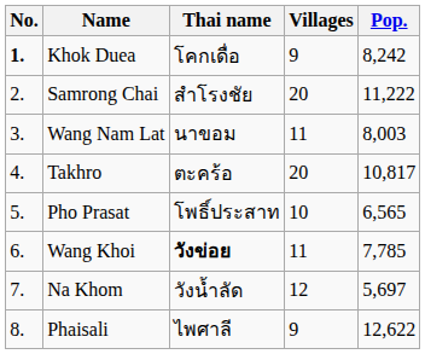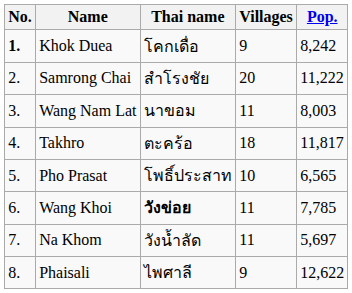 <table class="wikitable sortable">
 <tr>
 <th>No.</th>
 <th>Name</th>
 <th>Thai name</th>
 <th>Villages</th>
 <th><a href='#'>Pop.</a></th>
 </tr>
 <tr>
 <td><strong>1.</strong></td>
 <td>Khok Duea</td>
 <td>โคกเดื่อ</td>
 <td>9</td>
 <td>8,242</td>
 </tr>
 <tr>
 <td>2.</td>
 <td>Samrong Chai</td>
 <td>สำโรงชัย</td>
 <td>20</td>
 <td>11,222</td>
 </tr>
 <tr>
 <td>3.</td>
 <td>Wang Nam Lat</td>
 <td>นาขอม</td>
 <td>11</td>
 <td>8,003</td>
 </tr>
 <tr>
 <td>4.</td>
 <td>Takhro</td>
 <td>ตะคร้อ</td>
-<td>20</td>
-<td>10,817</td>
+<td>18</td>
+<td>11,817</td>
 </tr>
 <tr>
 <td>5.</td>
 <td>Pho Prasat</td>
 <td>โพธิ์ประสาท</td>
 <td>10</td>
 <td>6,565</td>
 </tr>
 <tr>
 <td>6.</td>
 <td>Wang Khoi</td>
 <td><strong>วังข่อย</strong></td>
 <td>11</td>
 <td>7,785</td>
 </tr>
 <tr>
 <td>7.</td>
 <td>Na Khom</td>
 <td>วังน้ำลัด</td>
-<td>12</td>
+<td>11</td>
 <td>5,697</td>
 </tr>
 <tr>
 <td>8.</td>
 <td>Phaisali</td>
 <td>ไพศาลี</td>
 <td>9</td>
 <td>12,622</td>
 </tr>
 </table>
